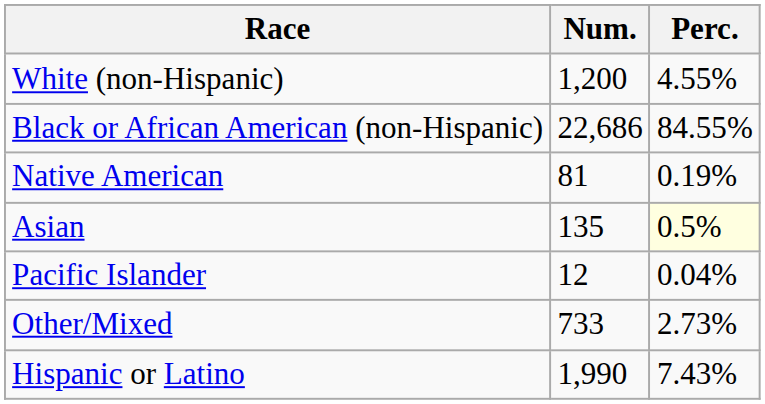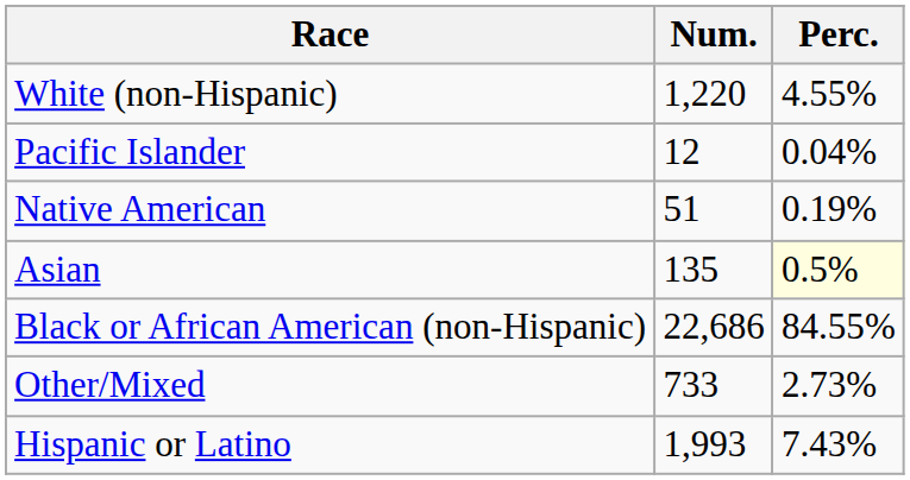 <table class="wikitable">
 <tr>
 <th>Race</th>
 <th>Num.</th>
 <th>Perc.</th>
 </tr>
 <tr>
 <td><a href='#'>White</a> (non-Hispanic)</td>
-<td>1,200</td>
+<td>1,220</td>
 <td>4.55%</td>
 </tr>
 <tr>
-<td><a href='#'>Black or African American</a> (non-Hispanic)</td>
-<td>22,686</td>
-<td>84.55%</td>
+<td><a href='#'>Pacific Islander</a></td>
+<td>12</td>
+<td>0.04%</td>
 </tr>
 <tr>
 <td><a href='#'>Native American</a></td>
-<td>81</td>
+<td>51</td>
 <td>0.19%</td>
 </tr>
 <tr>
 <td><a href='#'>Asian</a></td>
 <td>135</td>
 <td style="background: lightyellow;">0.5%</td>
 </tr>
 <tr>
-<td><a href='#'>Pacific Islander</a></td>
-<td>12</td>
-<td>0.04%</td>
+<td><a href='#'>Black or African American</a> (non-Hispanic)</td>
+<td>22,686</td>
+<td>84.55%</td>
 </tr>
 <tr>
 <td><a href='#'>Other/Mixed</a></td>
 <td>733</td>
 <td>2.73%</td>
 </tr>
 <tr>
 <td><a href='#'>Hispanic</a> or <a href='#'>Latino</a></td>
-<td>1,990</td>
+<td>1,993</td>
 <td>7.43%</td>
 </tr>
 </table>
